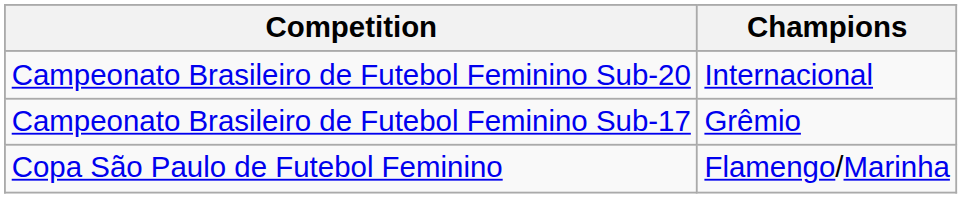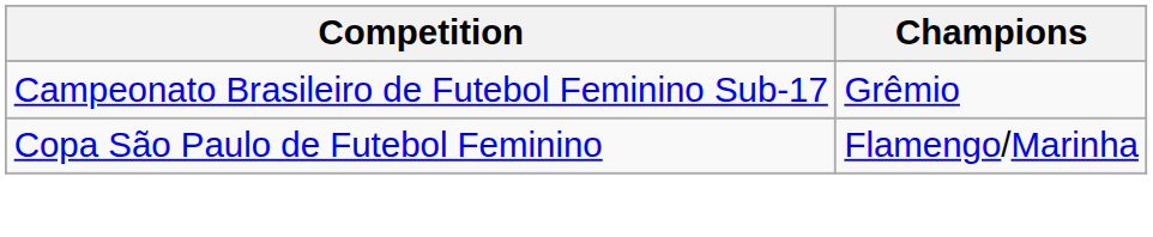 <table class="wikitable">
 <tr>
 <th>Competition</th>
 <th>Champions</th>
-</tr>
-<tr>
-<td><a href='#'>Campeonato Brasileiro de Futebol Feminino Sub-20</a></td>
-<td><a href='#'>Internacional</a></td>
 </tr>
 <tr>
 <td><a href='#'>Campeonato Brasileiro de Futebol Feminino Sub-17</a></td>
 <td><a href='#'>Grêmio</a></td>
 </tr>
 <tr>
 <td><a href='#'>Copa São Paulo de Futebol Feminino</a></td>
 <td><a href='#'>Flamengo</a>/<a href='#'>Marinha</a></td>
 </tr>
 </table>
